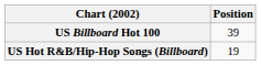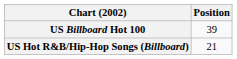 <table class="wikitable sortable plainrowheaders" style="text-align:center">
 <tr>
 <th scope="col">Chart (2002)</th>
 <th scope="col">Position</th>
 </tr>
 <tr>
 <th scope="row">US <em>Billboard</em> Hot 100</th>
 <td>39</td>
 </tr>
 <tr>
 <th scope="row">US Hot R&B/Hip-Hop Songs (<em>Billboard</em>)</th>
-<td>19</td>
+<td>21</td>
 </tr>
 </table>
